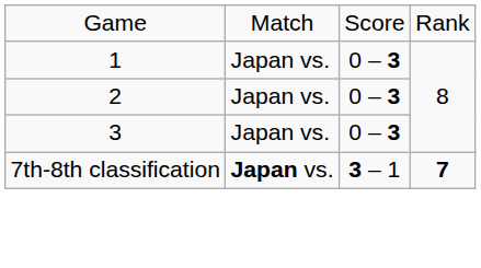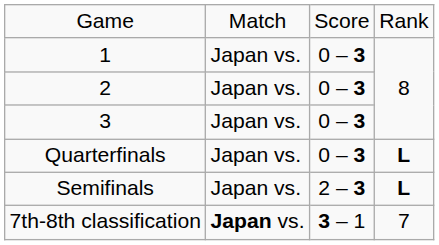 <table class="wikitable">
 <tr>
 <td style="text-align:center;">Game</td>
 <td style="text-align:center;">Match</td>
 <td style="text-align:center;">Score</td>
 <td style="text-align:center;">Rank</td>
 </tr>
 <tr>
 <td style="text-align:center;">1</td>
 <td>Japan vs. <strong></strong></td>
 <td style="text-align:center;">0 – <strong>3</strong></td>
 <td rowspan="3" style="text-align:center;">8</td>
 </tr>
 <tr>
 <td style="text-align:center;">2</td>
 <td>Japan vs. <strong></strong></td>
 <td style="text-align:center;">0 – <strong>3</strong></td>
 </tr>
 <tr>
 <td style="text-align:center;">3</td>
 <td>Japan vs. <strong></strong></td>
 <td style="text-align:center;">0 – <strong>3</strong></td>
 </tr>
 <tr>
+<td style="text-align:center;">Quarterfinals</td>
+<td>Japan vs. <strong></strong></td>
+<td style="text-align:center;">0 – <strong>3</strong></td>
+<td style="text-align:center;"><strong>L</strong></td>
+</tr>
+<tr>
+<td style="text-align:center;">Semifinals</td>
+<td>Japan vs. <strong></strong></td>
+<td style="text-align:center;">2 – <strong>3</strong></td>
+<td style="text-align:center;"><strong>L</strong></td>
+</tr>
+<tr>
 <td style="text-align:center;">7th-8th classification</td>
 <td><strong>Japan</strong> vs. </td>
 <td style="text-align:center;"><strong>3</strong> – 1</td>
-<td style="text-align:center;"><strong>7</strong></td>
+<td style="text-align:center;">7</td>
 </tr>
 </table>
